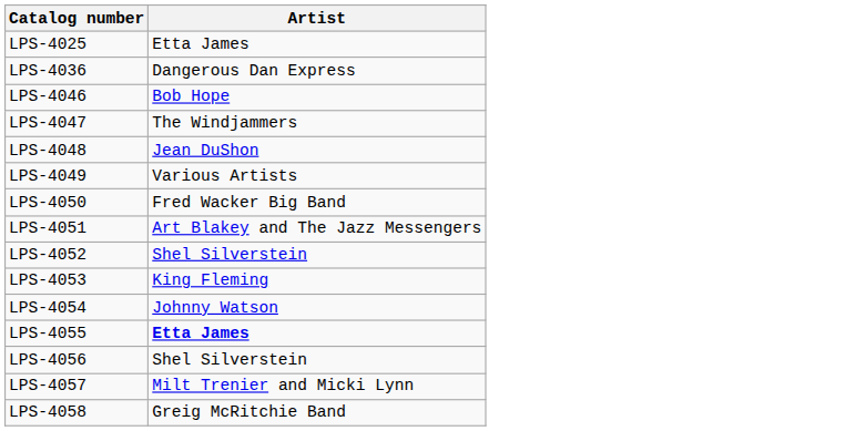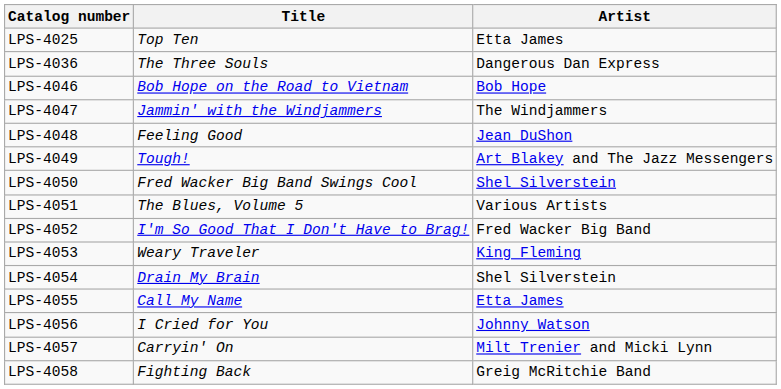 <table align="center" | class="wikitable sortable" | bgcolor="#CCCCCC">
 <tr>
 <th>Catalog number</th>
+<th>Title</th>
 <th>Artist</th>
 </tr>
 <tr>
 <td>LPS-4025</td>
+<td><em>Top Ten</em></td>
 <td>Etta James</td>
 </tr>
 <tr>
 <td>LPS-4036</td>
+<td><em>The Three Souls</em></td>
 <td>Dangerous Dan Express</td>
 </tr>
 <tr>
 <td>LPS-4046</td>
+<td><em><a href='#'>Bob Hope on the Road to Vietnam</a></em></td>
 <td><a href='#'>Bob Hope</a></td>
 </tr>
 <tr>
 <td>LPS-4047</td>
+<td><em><a href='#'>Jammin' with the Windjammers</a></em></td>
 <td>The Windjammers</td>
 </tr>
 <tr>
 <td>LPS-4048</td>
+<td><em>Feeling Good</em></td>
 <td><a href='#'>Jean DuShon</a></td>
 </tr>
 <tr>
 <td>LPS-4049</td>
+<td><em><a href='#'>Tough!</a></em></td>
+<td><a href='#'>Art Blakey</a> and The Jazz Messengers</td>
+</tr>
+<tr>
+<td>LPS-4050</td>
+<td><em>Fred Wacker Big Band Swings Cool</em></td>
+<td><a href='#'>Shel Silverstein</a></td>
+</tr>
+<tr>
+<td>LPS-4051</td>
+<td><em>The Blues, Volume 5</em></td>
 <td>Various Artists</td>
 </tr>
 <tr>
-<td>LPS-4050</td>
+<td>LPS-4052</td>
+<td><em><a href='#'>I'm So Good That I Don't Have to Brag!</a></em></td>
 <td>Fred Wacker Big Band</td>
 </tr>
 <tr>
-<td>LPS-4051</td>
-<td><a href='#'>Art Blakey</a> and The Jazz Messengers</td>
-</tr>
-<tr>
-<td>LPS-4052</td>
-<td><a href='#'>Shel Silverstein</a></td>
-</tr>
-<tr>
 <td>LPS-4053</td>
+<td><em>Weary Traveler</em></td>
 <td><a href='#'>King Fleming</a></td>
 </tr>
 <tr>
 <td>LPS-4054</td>
+<td><em><a href='#'>Drain My Brain</a></em></td>
+<td>Shel Silverstein</td>
+</tr>
+<tr>
+<td>LPS-4055</td>
+<td><em><a href='#'>Call My Name</a></em></td>
+<td><a href='#'>Etta James</a></td>
+</tr>
+<tr>
+<td>LPS-4056</td>
+<td><em>I Cried for You</em></td>
 <td><a href='#'>Johnny Watson</a></td>
 </tr>
 <tr>
-<td>LPS-4055</td>
-<td><strong><a href='#'>Etta James</a></strong></td>
-</tr>
-<tr>
-<td>LPS-4056</td>
-<td>Shel Silverstein</td>
-</tr>
-<tr>
 <td>LPS-4057</td>
+<td><em>Carryin' On</em></td>
 <td><a href='#'>Milt Trenier</a> and Micki Lynn</td>
 </tr>
 <tr>
 <td>LPS-4058</td>
+<td><em>Fighting Back</em></td>
 <td>Greig McRitchie Band</td>
 </tr>
 </table>
